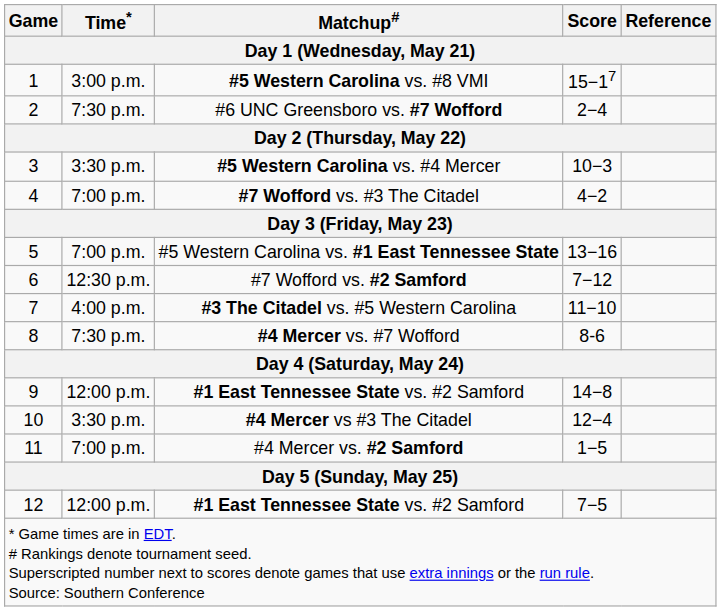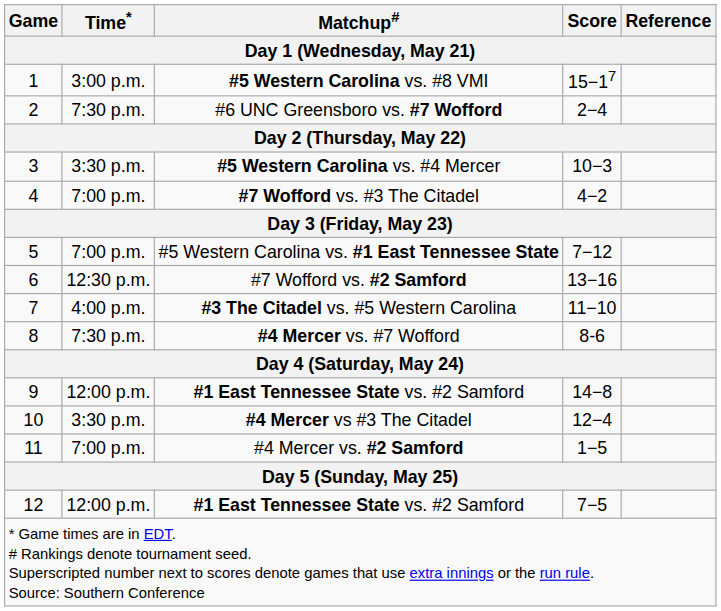 <table class="wikitable" style="font-size: 95%">
 <tr align="center">
 <th>Game</th>
 <th>Time<sup>*</sup></th>
 <th>Matchup<sup>#</sup></th>
 <th>Score</th>
 <th>Reference</th>
 </tr>
 <tr>
 <th colspan=6>Day 1 (Wednesday, May 21)</th>
 </tr>
 <tr>
 <td style="text-align:center;">1</td>
 <td style="text-align:center;">3:00 p.m.</td>
 <td style="text-align:center;"><strong>#5 Western Carolina</strong> vs. #8 VMI</td>
 <td style="text-align:center;">15−1<sup>7</sup></td>
 <td style="text-align:center;"></td>
 </tr>
 <tr>
 <td style="text-align:center;">2</td>
 <td style="text-align:center;">7:30 p.m.</td>
 <td style="text-align:center;">#6 UNC Greensboro vs. <strong>#7 Wofford</strong></td>
 <td style="text-align:center;">2−4</td>
 <td style="text-align:center;"></td>
 </tr>
 <tr>
 <th colspan=6>Day 2 (Thursday, May 22)</th>
 </tr>
 <tr>
 <td style="text-align:center;">3</td>
 <td style="text-align:center;">3:30 p.m.</td>
 <td style="text-align:center;"><strong>#5 Western Carolina</strong> vs. #4 Mercer</td>
 <td style="text-align:center;">10−3</td>
 <td style="text-align:center;"></td>
 </tr>
 <tr>
 <td style="text-align:center;">4</td>
 <td style="text-align:center;">7:00 p.m.</td>
 <td style="text-align:center;"><strong>#7 Wofford</strong> vs. #3 The Citadel</td>
 <td style="text-align:center;">4−2</td>
 <td style="text-align:center;"></td>
 </tr>
 <tr>
 <th colspan=6>Day 3 (Friday, May 23)</th>
 </tr>
 <tr>
 <td style="text-align:center;">5</td>
 <td style="text-align:center;">7:00 p.m.</td>
 <td style="text-align:center;">#5 Western Carolina vs. <strong>#1 East Tennessee State</strong></td>
-<td style="text-align:center;">13−16</td>
+<td style="text-align:center;">7−12</td>
 <td style="text-align:center;"></td>
 </tr>
 <tr>
 <td style="text-align:center;">6</td>
 <td style="text-align:center;">12:30 p.m.</td>
 <td style="text-align:center;">#7 Wofford vs. <strong>#2 Samford</strong></td>
-<td style="text-align:center;">7−12</td>
+<td style="text-align:center;">13−16</td>
 <td style="text-align:center;"></td>
 </tr>
 <tr>
 <td style="text-align:center;">7</td>
 <td style="text-align:center;">4:00 p.m.</td>
 <td style="text-align:center;"><strong>#3 The Citadel</strong> vs. #5 Western Carolina</td>
 <td style="text-align:center;">11−10</td>
 <td style="text-align:center;"></td>
 </tr>
 <tr>
 <td style="text-align:center;">8</td>
 <td style="text-align:center;">7:30 p.m.</td>
 <td style="text-align:center;"><strong>#4 Mercer</strong> vs. #7 Wofford</td>
 <td style="text-align:center;">8-6</td>
 <td style="text-align:center;"></td>
 </tr>
 <tr>
 <th colspan=6>Day 4 (Saturday, May 24)</th>
 </tr>
 <tr>
 <td style="text-align:center;">9</td>
 <td style="text-align:center;">12:00 p.m.</td>
 <td style="text-align:center;"><strong>#1 East Tennessee State</strong> vs. #2 Samford</td>
 <td style="text-align:center;">14−8</td>
 <td style="text-align:center;"></td>
 </tr>
 <tr>
 <td style="text-align:center;">10</td>
 <td style="text-align:center;">3:30 p.m.</td>
 <td style="text-align:center;"><strong>#4 Mercer</strong> vs #3 The Citadel</td>
 <td style="text-align:center;">12−4</td>
 <td style="text-align:center;"></td>
 </tr>
 <tr>
 <td style="text-align:center;">11</td>
 <td style="text-align:center;">7:00 p.m.</td>
 <td style="text-align:center;">#4 Mercer vs. <strong>#2 Samford</strong></td>
 <td style="text-align:center;">1−5</td>
 <td style="text-align:center;"></td>
 </tr>
 <tr>
 <th colspan=6>Day 5 (Sunday, May 25)</th>
 </tr>
 <tr>
 <td style="text-align:center;">12</td>
 <td style="text-align:center;">12:00 p.m.</td>
 <td style="text-align:center;"><strong>#1 East Tennessee State</strong> vs. #2 Samford</td>
 <td style="text-align:center;">7−5</td>
 <td style="text-align:center;"> </td>
 </tr>
 <tr>
 <td colspan=6><small>* Game times are in <a href='#'>EDT</a>.<br># Rankings denote tournament seed.<br>Superscripted number next to scores denote games that use <a href='#'>extra innings</a> or the <a href='#'>run rule</a>.<br>Source: Southern Conference</small></td>
 </tr>
 </table>
